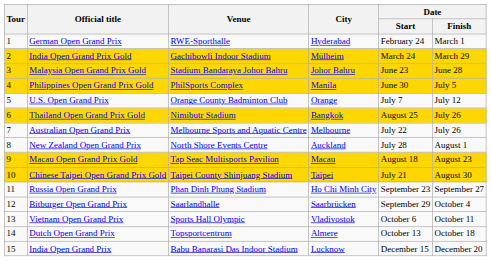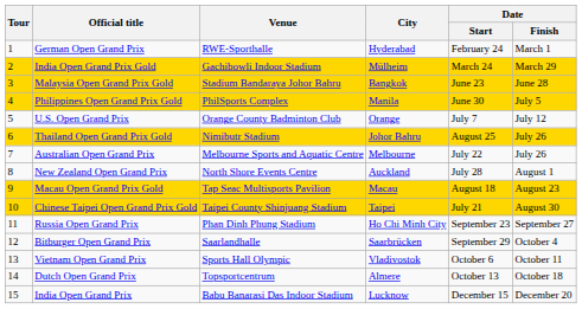 <table class=wikitable style="font-size:85%">
 <tr>
 <th rowspan=2>Tour</th>
 <th rowspan=2>Official title</th>
 <th rowspan=2>Venue</th>
 <th rowspan=2>City</th>
 <th colspan=2>Date</th>
 </tr>
 <tr>
 <th>Start</th>
 <th>Finish</th>
 </tr>
 <tr>
 <td>1</td>
 <td> <a href='#'>German Open Grand Prix</a></td>
 <td><a href='#'>RWE-Sporthalle</a></td>
 <td><a href='#'>Hyderabad</a></td>
 <td>February 24</td>
 <td>March 1</td>
 </tr>
 <tr bgcolor="gold">
 <td>2</td>
 <td> <a href='#'>India Open Grand Prix Gold</a></td>
 <td><a href='#'>Gachibowli Indoor Stadium</a></td>
 <td><a href='#'>Mülheim</a></td>
 <td>March 24</td>
 <td>March 29</td>
 </tr>
 <tr bgcolor="gold">
 <td>3</td>
 <td> <a href='#'>Malaysia Open Grand Prix Gold</a></td>
 <td><a href='#'>Stadium Bandaraya Johor Bahru</a></td>
-<td><a href='#'>Johor Bahru</a></td>
+<td><a href='#'>Bangkok</a></td>
 <td>June 23</td>
 <td>June 28</td>
 </tr>
 <tr bgcolor="gold">
 <td>4</td>
 <td> <a href='#'>Philippines Open Grand Prix Gold</a></td>
 <td><a href='#'>PhilSports Complex</a></td>
 <td><a href='#'>Manila</a></td>
 <td>June 30</td>
 <td>July 5</td>
 </tr>
 <tr>
 <td>5</td>
 <td> <a href='#'>U.S. Open Grand Prix</a></td>
 <td><a href='#'>Orange County Badminton Club</a></td>
 <td><a href='#'>Orange</a></td>
 <td>July 7</td>
 <td>July 12</td>
 </tr>
 <tr bgcolor="gold">
 <td>6</td>
 <td> <a href='#'>Thailand Open Grand Prix Gold</a></td>
 <td><a href='#'>Nimibutr Stadium</a></td>
-<td><a href='#'>Bangkok</a></td>
+<td><a href='#'>Johor Bahru</a></td>
 <td>August 25</td>
 <td>July 26</td>
 </tr>
 <tr>
 <td>7</td>
 <td> <a href='#'>Australian Open Grand Prix</a></td>
 <td><a href='#'>Melbourne Sports and Aquatic Centre</a></td>
 <td><a href='#'>Melbourne</a></td>
 <td>July 22</td>
 <td>July 26</td>
 </tr>
 <tr>
 <td>8</td>
 <td> <a href='#'>New Zealand Open Grand Prix</a></td>
 <td><a href='#'>North Shore Events Centre</a></td>
 <td><a href='#'>Auckland</a></td>
 <td>July 28</td>
 <td>August 1</td>
 </tr>
 <tr bgcolor="gold">
 <td>9</td>
 <td> <a href='#'>Macau Open Grand Prix Gold</a></td>
 <td><a href='#'>Tap Seac Multisports Pavilion</a></td>
 <td><a href='#'>Macau</a></td>
 <td>August 18</td>
 <td>August 23</td>
 </tr>
 <tr bgcolor="gold">
 <td>10</td>
 <td> <a href='#'>Chinese Taipei Open Grand Prix Gold</a></td>
 <td><a href='#'>Taipei County Shinjuang Stadium</a></td>
 <td><a href='#'>Taipei</a></td>
 <td>July 21</td>
 <td>August 30</td>
 </tr>
 <tr>
 <td>11</td>
 <td> <a href='#'>Russia Open Grand Prix</a></td>
 <td><a href='#'>Phan Dinh Phung Stadium</a></td>
 <td><a href='#'>Ho Chi Minh City</a></td>
 <td>September 23</td>
 <td>September 27</td>
 </tr>
 <tr>
 <td>12</td>
 <td> <a href='#'>Bitburger Open Grand Prix</a></td>
 <td><a href='#'>Saarlandhalle</a></td>
 <td><a href='#'>Saarbrücken</a></td>
 <td>September 29</td>
 <td>October 4</td>
 </tr>
 <tr>
 <td>13</td>
 <td> <a href='#'>Vietnam Open Grand Prix</a></td>
 <td><a href='#'>Sports Hall Olympic</a></td>
 <td><a href='#'>Vladivostok</a></td>
 <td>October 6</td>
 <td>October 11</td>
 </tr>
 <tr>
 <td>14</td>
 <td> <a href='#'>Dutch Open Grand Prix</a></td>
 <td><a href='#'>Topsportcentrum</a></td>
 <td><a href='#'>Almere</a></td>
 <td>October 13</td>
 <td>October 18</td>
 </tr>
 <tr>
 <td>15</td>
 <td> <a href='#'>India Open Grand Prix</a></td>
 <td><a href='#'>Babu Banarasi Das Indoor Stadium</a></td>
 <td><a href='#'>Lucknow</a></td>
 <td>December 15</td>
 <td>December 20</td>
 </tr>
 </table>
